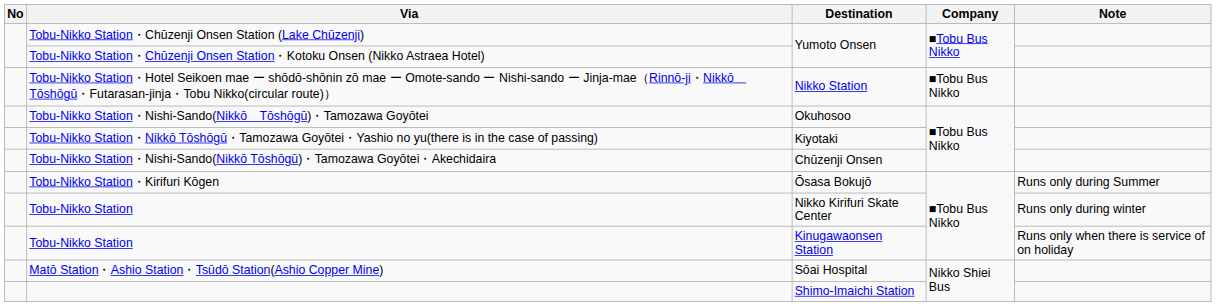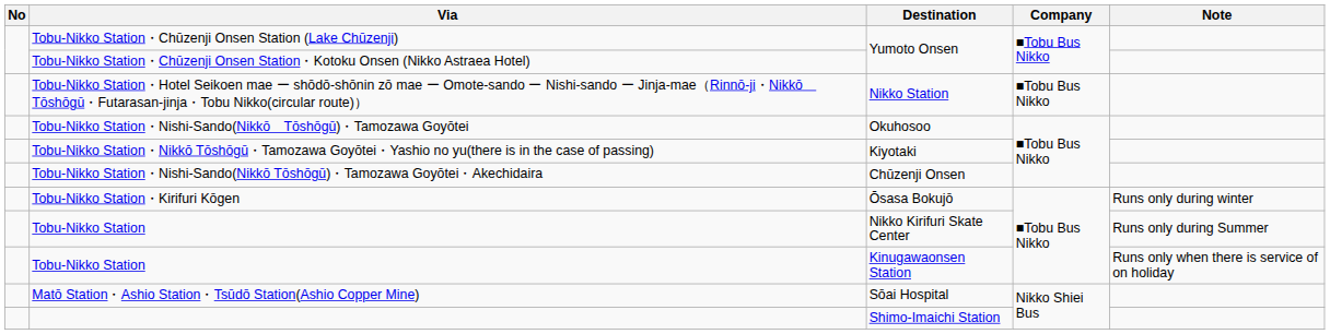 <table class="wikitable">
 <tr>
 <th>No</th>
 <th>Via</th>
 <th>Destination</th>
 <th>Company</th>
 <th>Note</th>
 </tr>
 <tr>
 <td rowspan="2"></td>
 <td rowspan="1"><a href='#'>Tobu-Nikko Station</a>・Chūzenji Onsen Station (<a href='#'>Lake Chūzenji</a>)</td>
 <td rowspan="2">Yumoto Onsen</td>
 <td rowspan="2"><span>■</span><a href='#'>Tobu Bus Nikko</a></td>
 <td></td>
 </tr>
 <tr>
 <td><a href='#'>Tobu-Nikko Station</a>・<a href='#'>Chūzenji Onsen Station</a>・Kotoku Onsen (Nikko Astraea Hotel)</td>
 <td></td>
 </tr>
 <tr>
 <td></td>
 <td><a href='#'>Tobu-Nikko Station</a>・Hotel Seikoen mae ー shōdō-shōnin zō mae ー Omote-sando ー Nishi-sando ー Jinja-mae（<a href='#'>Rinnō-ji</a>・<a href='#'>Nikkō　Tōshōgū</a>・Futarasan-jinja・Tobu Nikko(circular route)）</td>
 <td><a href='#'>Nikko Station</a></td>
 <td><span>■</span>Tobu Bus Nikko</td>
 <td></td>
 </tr>
 <tr>
 <td></td>
 <td><a href='#'>Tobu-Nikko Station</a>・Nishi-Sando(<a href='#'>Nikkō　Tōshōgū</a>)・Tamozawa Goyōtei</td>
 <td>Okuhosoo</td>
 <td rowspan="3"><span>■</span>Tobu Bus Nikko</td>
 <td></td>
 </tr>
 <tr>
 <td></td>
 <td><a href='#'>Tobu-Nikko Station</a>・<a href='#'>Nikkō Tōshōgū</a>・Tamozawa Goyōtei・Yashio no yu(there is in the case of passing)</td>
 <td>Kiyotaki</td>
 <td></td>
 </tr>
 <tr>
 <td></td>
 <td><a href='#'>Tobu-Nikko Station</a>・Nishi-Sando(<a href='#'>Nikkō Tōshōgū</a>)・Tamozawa Goyōtei・Akechidaira</td>
 <td>Chūzenji Onsen</td>
 <td></td>
 </tr>
 <tr>
 <td></td>
 <td><a href='#'>Tobu-Nikko Station</a>・Kirifuri Kōgen</td>
 <td>Ōsasa Bokujō</td>
 <td rowspan="3"><span>■</span>Tobu Bus Nikko</td>
-<td>Runs only during Summer</td>
+<td>Runs only during winter</td>
 </tr>
 <tr>
 <td></td>
 <td><a href='#'>Tobu-Nikko Station</a></td>
 <td>Nikko Kirifuri Skate Center</td>
-<td>Runs only during winter</td>
+<td>Runs only during Summer</td>
 </tr>
 <tr>
 <td></td>
 <td><a href='#'>Tobu-Nikko Station</a></td>
 <td><a href='#'>Kinugawaonsen Station</a></td>
 <td>Runs only when there is service of  on holiday</td>
 </tr>
 <tr>
 <td></td>
 <td><a href='#'>Matō Station</a>・<a href='#'>Ashio Station</a>・<a href='#'>Tsūdō Station</a>(<a href='#'>Ashio Copper Mine</a>)</td>
 <td>Sōai Hospital</td>
 <td rowspan="2">Nikko Shiei Bus</td>
 <td></td>
 </tr>
 <tr>
 <td></td>
 <td></td>
 <td><a href='#'>Shimo-Imaichi Station</a></td>
 <td></td>
 </tr>
 </table>
